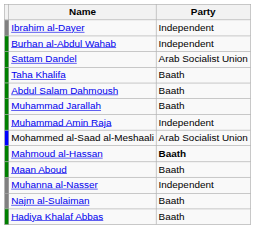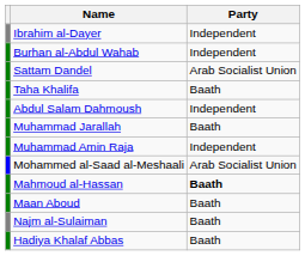 <table class="wikitable sortable">
 <tr>
 <th></th>
 <th>Name</th>
 <th>Party</th>
 </tr>
 <tr>
 <td bgcolor="grey"></td>
 <td><a href='#'>Ibrahim al-Dayer</a></td>
 <td>Independent</td>
 </tr>
 <tr>
 <td bgcolor="green"></td>
 <td><a href='#'>Burhan al-Abdul Wahab</a></td>
 <td>Independent</td>
 </tr>
 <tr>
 <td bgcolor="green"></td>
 <td><a href='#'>Sattam Dandel</a></td>
 <td>Arab Socialist Union</td>
 </tr>
 <tr>
 <td bgcolor="green"></td>
 <td><a href='#'>Taha Khalifa</a></td>
 <td>Baath</td>
 </tr>
 <tr>
 <td bgcolor="green"></td>
 <td><a href='#'>Abdul Salam Dahmoush</a></td>
-<td>Baath</td>
+<td>Independent</td>
 </tr>
 <tr>
 <td bgcolor="green"></td>
 <td><a href='#'>Muhammad Jarallah</a></td>
 <td>Baath</td>
 </tr>
 <tr>
 <td bgcolor="green"></td>
 <td><a href='#'>Muhammad Amin Raja</a></td>
 <td>Independent</td>
 </tr>
 <tr>
 <td bgcolor="blue"></td>
 <td>Mohammed al-Saad al-Meshaali</td>
 <td>Arab Socialist Union</td>
 </tr>
 <tr>
 <td bgcolor="green"></td>
 <td><a href='#'>Mahmoud al-Hassan</a></td>
 <td><strong>Baath</strong></td>
 </tr>
 <tr>
 <td bgcolor="green"></td>
 <td><a href='#'>Maan Aboud</a></td>
 <td>Baath</td>
 </tr>
 <tr>
 <td bgcolor="grey"></td>
-<td><a href='#'>Muhanna al-Nasser</a></td>
-<td>Independent</td>
-</tr>
-<tr>
-<td bgcolor="grey"></td>
 <td><a href='#'>Najm al-Sulaiman</a></td>
 <td>Baath</td>
 </tr>
 <tr>
 <td bgcolor="green"></td>
 <td><a href='#'>Hadiya Khalaf Abbas</a></td>
 <td>Baath</td>
 </tr>
 </table>
